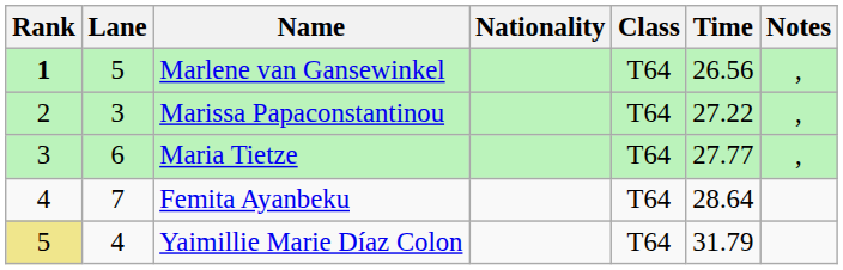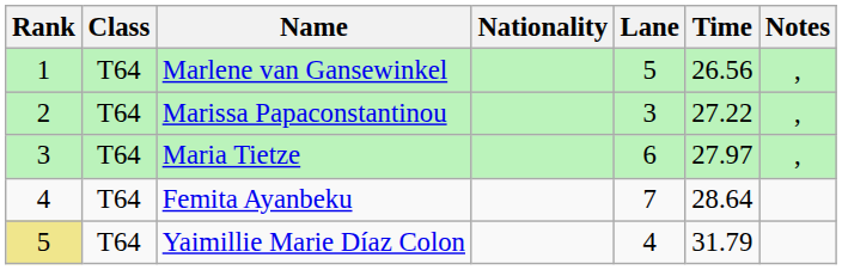 <table class="wikitable sortable" style="text-align:center">
 <tr>
 <th>Rank</th>
-<th>Lane</th>
+<th>Class</th>
 <th>Name</th>
 <th>Nationality</th>
-<th>Class</th>
+<th>Lane</th>
 <th>Time</th>
 <th>Notes</th>
 </tr>
 <tr bgcolor=bbf3bb>
-<td><strong>1</strong></td>
-<td>5</td>
+<td>1</td>
+<td>T64</td>
 <td align="left"><a href='#'>Marlene van Gansewinkel</a></td>
 <td align="left"></td>
-<td>T64</td>
+<td>5</td>
 <td>26.56</td>
 <td>, </td>
 </tr>
 <tr bgcolor=bbf3bb>
 <td>2</td>
-<td>3</td>
+<td>T64</td>
 <td align="left"><a href='#'>Marissa Papaconstantinou</a></td>
 <td align="left"></td>
-<td>T64</td>
+<td>3</td>
 <td>27.22</td>
 <td>, </td>
 </tr>
 <tr bgcolor=bbf3bb>
 <td>3</td>
-<td>6</td>
+<td>T64</td>
 <td align="left"><a href='#'>Maria Tietze</a></td>
 <td align="left"></td>
-<td>T64</td>
-<td>27.77</td>
+<td>6</td>
+<td>27.97</td>
 <td>, </td>
 </tr>
 <tr>
 <td>4</td>
-<td>7</td>
+<td>T64</td>
 <td align="left"><a href='#'>Femita Ayanbeku</a></td>
 <td align="left"></td>
-<td>T64</td>
+<td>7</td>
 <td>28.64</td>
 <td></td>
 </tr>
 <tr>
 <td style="background: khaki;">5</td>
-<td>4</td>
+<td>T64</td>
 <td align="left"><a href='#'>Yaimillie Marie Díaz Colon</a></td>
 <td align="left"></td>
-<td>T64</td>
+<td>4</td>
 <td>31.79</td>
 <td></td>
 </tr>
 </table>
